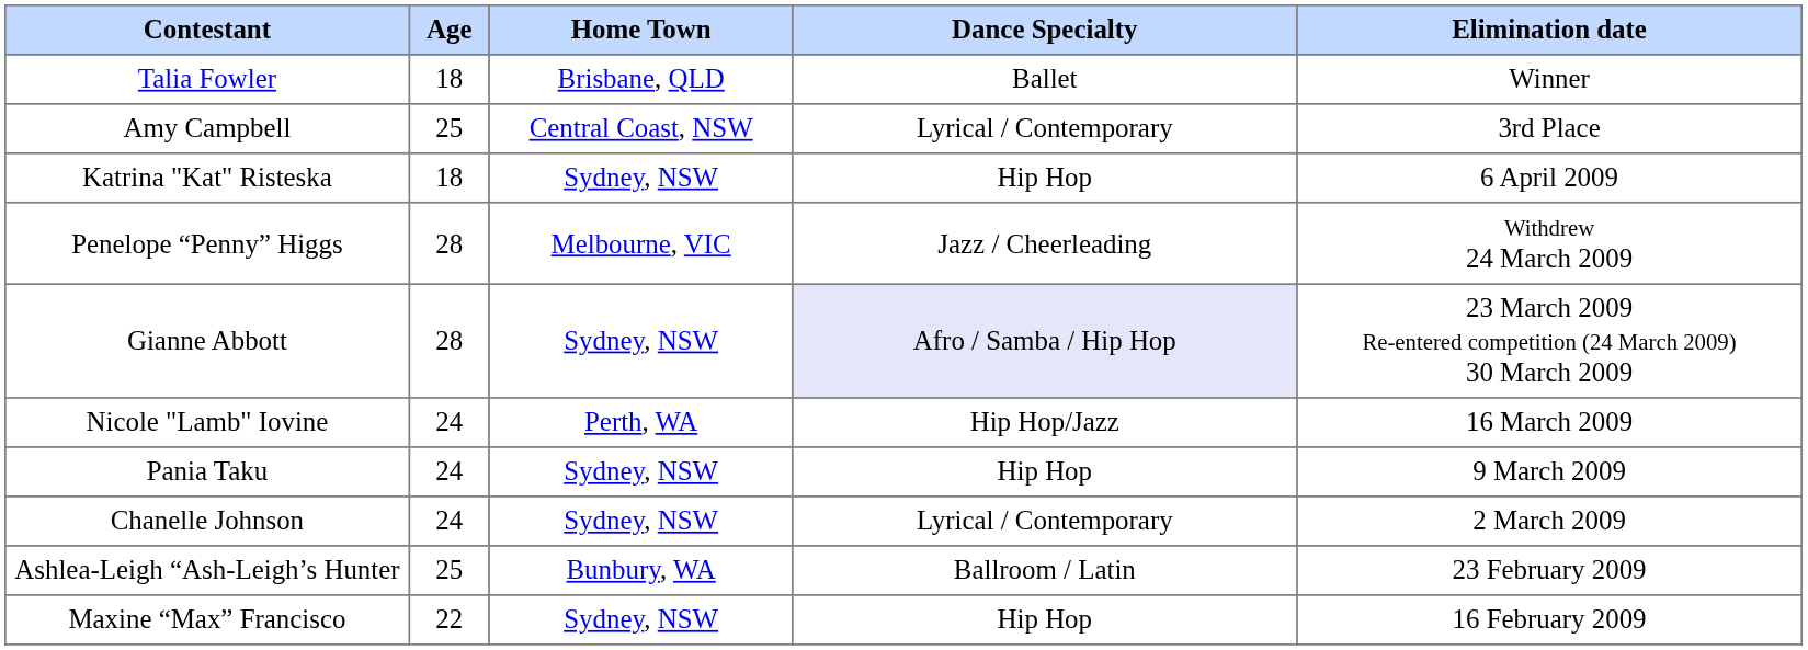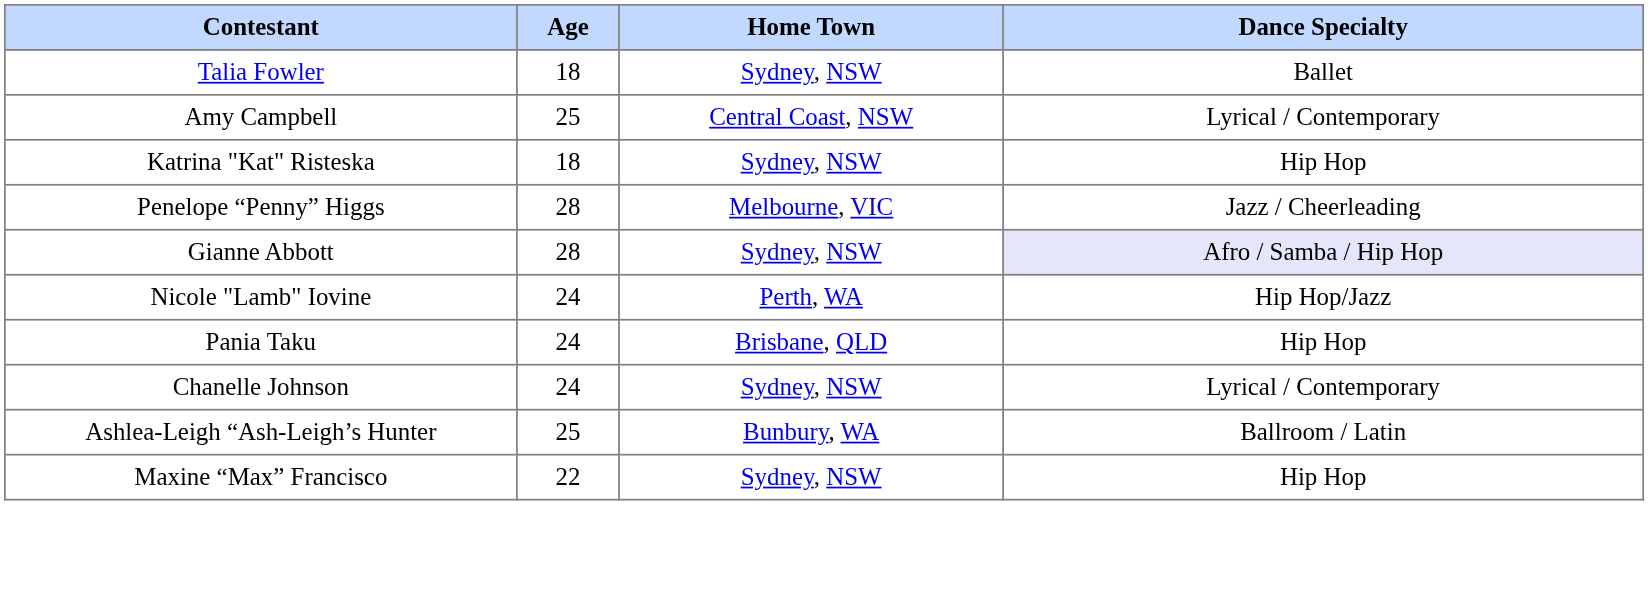 <table border="1" cellpadding="4" cellspacing="0"  style="text-align:center; font-size:90%; border-collapse:collapse; width:75%;">
 <tr style="background:#C1D8FF;">
 <th style="width:20%;">Contestant</th>
 <th style="width:4%; text-align:center;">Age</th>
 <th style="width:15%;">Home Town</th>
 <th style="width:25%;">Dance Specialty</th>
-<th style="width:25%;">Elimination date</th>
 </tr>
 <tr>
 <td><a href='#'>Talia Fowler</a></td>
 <td>18</td>
-<td><a href='#'>Brisbane</a>, <a href='#'>QLD</a></td>
+<td><a href='#'>Sydney</a>, <a href='#'>NSW</a></td>
 <td>Ballet</td>
-<td>Winner</td>
 </tr>
 <tr>
 <td>Amy Campbell</td>
 <td>25</td>
 <td><a href='#'>Central Coast</a>, <a href='#'>NSW</a></td>
 <td>Lyrical / Contemporary</td>
-<td>3rd Place</td>
 </tr>
 <tr>
 <td>Katrina "Kat" Risteska</td>
 <td>18</td>
 <td><a href='#'>Sydney</a>, <a href='#'>NSW</a></td>
 <td>Hip Hop</td>
-<td>6 April 2009</td>
 </tr>
 <tr>
 <td>Penelope “Penny” Higgs</td>
 <td>28</td>
 <td><a href='#'>Melbourne</a>, <a href='#'>VIC</a></td>
 <td>Jazz / Cheerleading</td>
-<td><small>Withdrew</small><br>24 March 2009</td>
 </tr>
 <tr>
 <td>Gianne Abbott</td>
 <td>28</td>
 <td><a href='#'>Sydney</a>, <a href='#'>NSW</a></td>
 <td style="background: lavender;">Afro / Samba / Hip Hop</td>
-<td>23 March 2009<br><small>Re-entered competition (24 March 2009)</small><br>30 March 2009</td>
 </tr>
 <tr>
 <td>Nicole "Lamb" Iovine</td>
 <td>24</td>
 <td><a href='#'>Perth</a>, <a href='#'>WA</a></td>
 <td>Hip Hop/Jazz</td>
-<td>16 March 2009</td>
 </tr>
 <tr>
 <td>Pania Taku</td>
 <td>24</td>
-<td><a href='#'>Sydney</a>, <a href='#'>NSW</a></td>
+<td><a href='#'>Brisbane</a>, <a href='#'>QLD</a></td>
 <td>Hip Hop</td>
-<td>9 March 2009</td>
 </tr>
 <tr>
 <td>Chanelle Johnson</td>
 <td>24</td>
 <td><a href='#'>Sydney</a>, <a href='#'>NSW</a></td>
 <td>Lyrical / Contemporary</td>
-<td>2 March 2009</td>
 </tr>
 <tr>
 <td>Ashlea-Leigh “Ash-Leigh’s Hunter</td>
 <td>25</td>
 <td><a href='#'>Bunbury</a>, <a href='#'>WA</a></td>
 <td>Ballroom / Latin</td>
-<td>23 February 2009</td>
 </tr>
 <tr>
 <td>Maxine “Max” Francisco</td>
 <td>22</td>
 <td><a href='#'>Sydney</a>, <a href='#'>NSW</a></td>
 <td>Hip Hop</td>
-<td>16 February 2009</td>
 </tr>
 </table>
